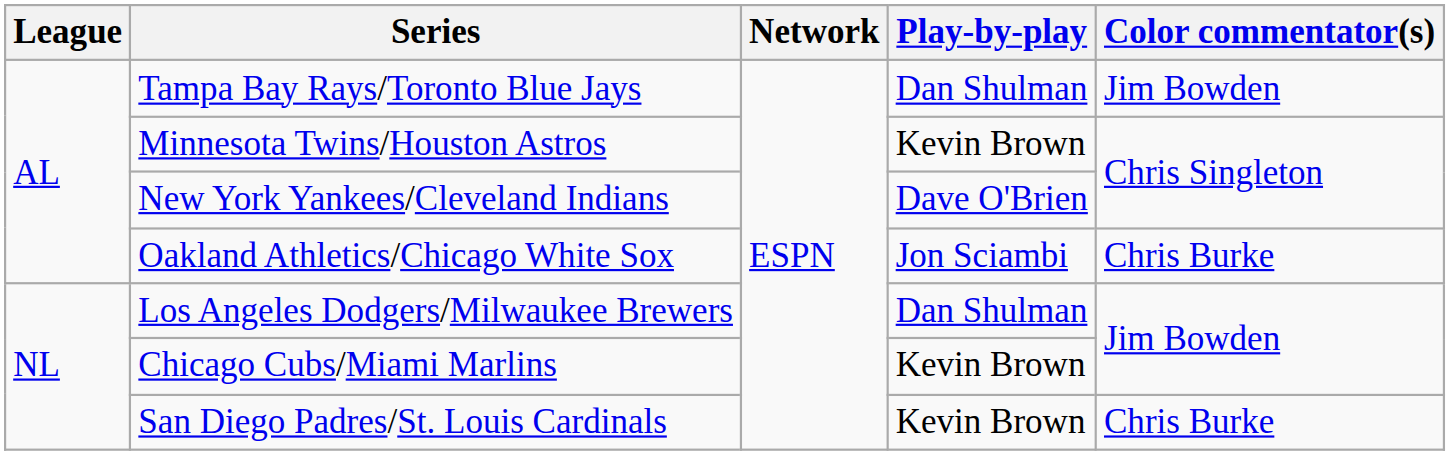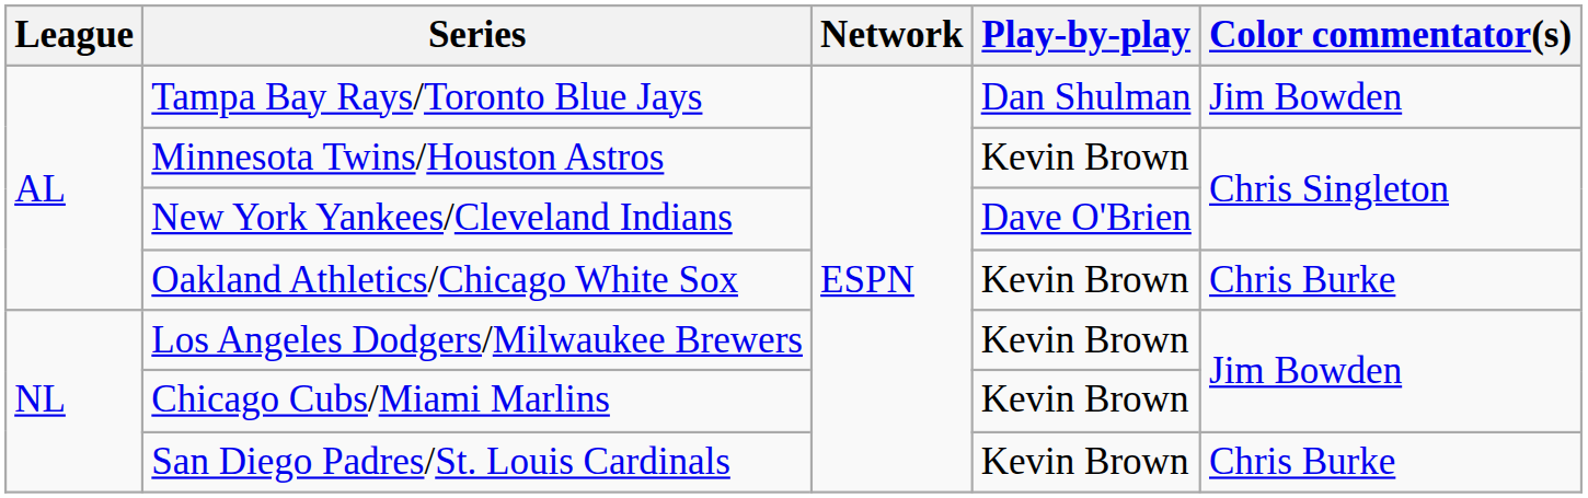 <table class="wikitable">
 <tr>
 <th>League</th>
 <th>Series</th>
 <th>Network</th>
 <th><a href='#'>Play-by-play</a></th>
 <th><a href='#'>Color commentator</a>(s)</th>
 </tr>
 <tr>
 <td rowspan=4><a href='#'>AL</a></td>
 <td><a href='#'>Tampa Bay Rays</a>/<a href='#'>Toronto Blue Jays</a></td>
 <td rowspan="7"><a href='#'>ESPN</a></td>
 <td><a href='#'>Dan Shulman</a></td>
 <td><a href='#'>Jim Bowden</a></td>
 </tr>
 <tr>
 <td><a href='#'>Minnesota Twins</a>/<a href='#'>Houston Astros</a></td>
 <td>Kevin Brown</td>
 <td rowspan=2><a href='#'>Chris Singleton</a></td>
 </tr>
 <tr>
 <td><a href='#'>New York Yankees</a>/<a href='#'>Cleveland Indians</a></td>
 <td><a href='#'>Dave O'Brien</a></td>
 </tr>
 <tr>
 <td><a href='#'>Oakland Athletics</a>/<a href='#'>Chicago White Sox</a></td>
-<td><a href='#'>Jon Sciambi</a></td>
+<td>Kevin Brown</td>
 <td><a href='#'>Chris Burke</a></td>
 </tr>
 <tr>
 <td rowspan="3"><a href='#'>NL</a></td>
 <td><a href='#'>Los Angeles Dodgers</a>/<a href='#'>Milwaukee Brewers</a></td>
-<td><a href='#'>Dan Shulman</a></td>
+<td>Kevin Brown</td>
 <td rowspan="2"><a href='#'>Jim Bowden</a></td>
 </tr>
 <tr>
 <td><a href='#'>Chicago Cubs</a>/<a href='#'>Miami Marlins</a></td>
 <td>Kevin Brown</td>
 </tr>
 <tr>
 <td><a href='#'>San Diego Padres</a>/<a href='#'>St. Louis Cardinals</a></td>
 <td>Kevin Brown</td>
 <td><a href='#'>Chris Burke</a></td>
 </tr>
 </table>
